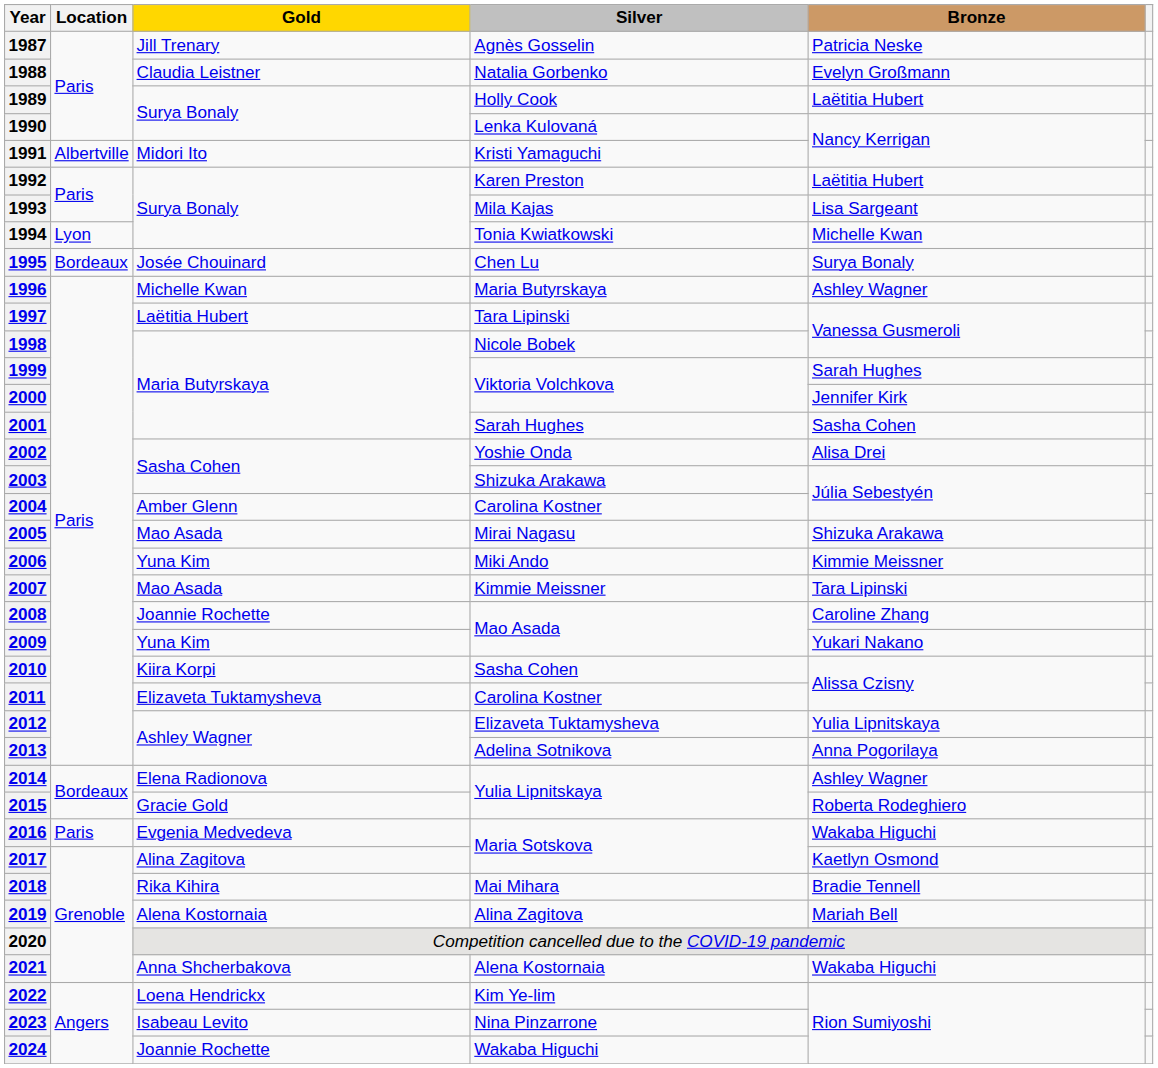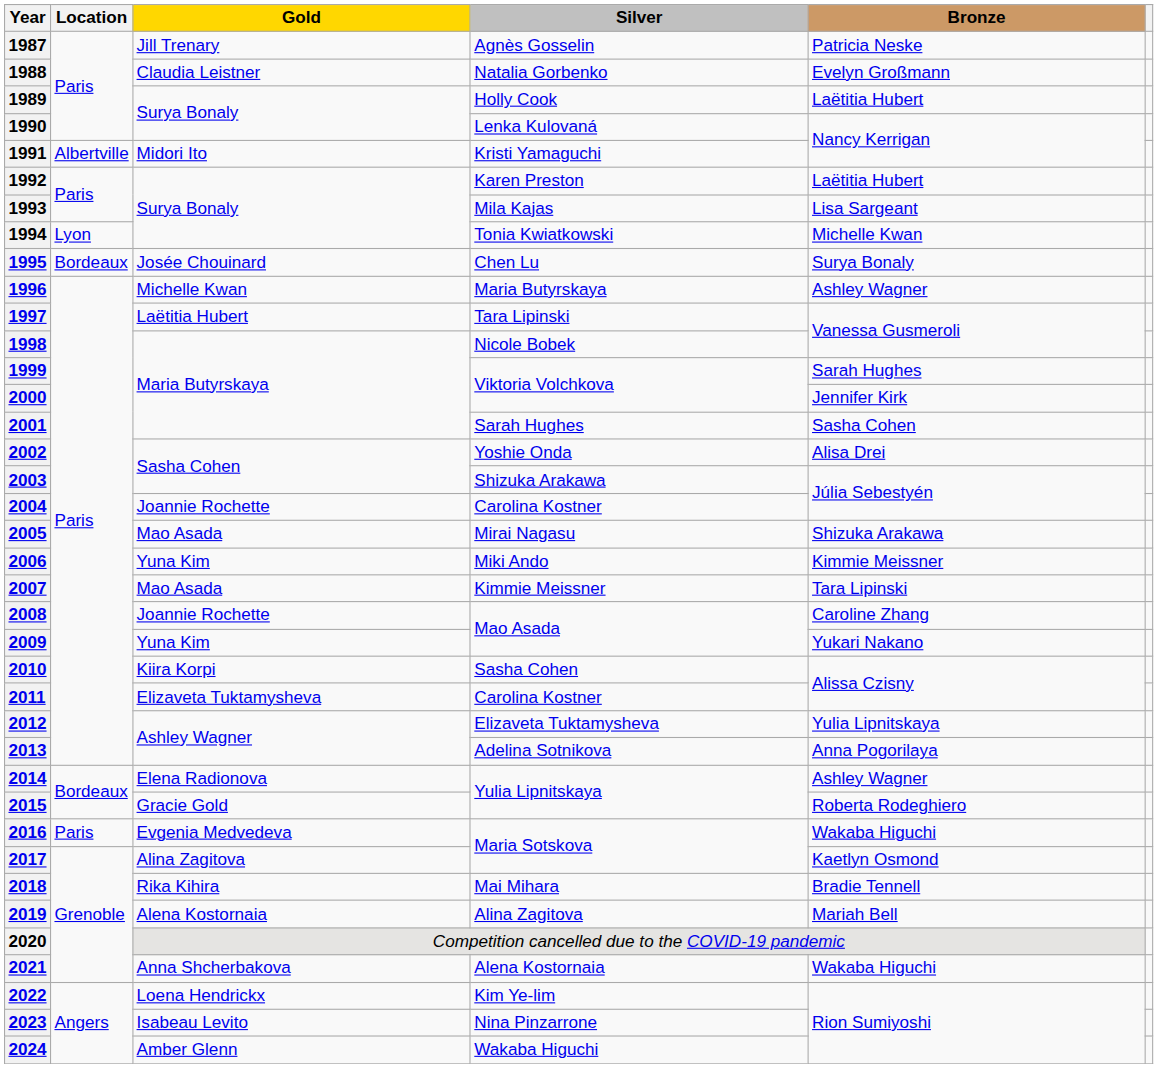 <table class="wikitable unsortable" style="text-align:left; width:85%">
 <tr>
 <th scope="col" style="text-align:center">Year</th>
 <th scope="col" style="text-align:center">Location</th>
 <th scope="col" style="text-align:center; width:30%; background:gold">Gold</th>
 <th scope="col" style="text-align:center; width:30%; background:silver">Silver</th>
 <th scope="col" style="text-align:center; width:30%; background:#c96">Bronze</th>
 <th scope="col" style="text-align:center"></th>
 </tr>
 <tr>
 <th scope="row" style="text-align:left">1987</th>
 <td rowspan="4"><a href='#'>Paris</a></td>
 <td> <a href='#'>Jill Trenary</a></td>
 <td> <a href='#'>Agnès Gosselin</a></td>
 <td> <a href='#'>Patricia Neske</a></td>
 <td></td>
 </tr>
 <tr>
 <th scope="row" style="text-align:left">1988</th>
 <td> <a href='#'>Claudia Leistner</a></td>
 <td> <a href='#'>Natalia Gorbenko</a></td>
 <td> <a href='#'>Evelyn Großmann</a></td>
 <td></td>
 </tr>
 <tr>
 <th scope="row" style="text-align:left">1989</th>
 <td rowspan="2"> <a href='#'>Surya Bonaly</a></td>
 <td> <a href='#'>Holly Cook</a></td>
 <td> <a href='#'>Laëtitia Hubert</a></td>
 <td></td>
 </tr>
 <tr>
 <th scope="row" style="text-align:left">1990</th>
 <td> <a href='#'>Lenka Kulovaná</a></td>
 <td rowspan="2"> <a href='#'>Nancy Kerrigan</a></td>
 <td></td>
 </tr>
 <tr>
 <th scope="row" style="text-align:left">1991</th>
 <td><a href='#'>Albertville</a></td>
 <td> <a href='#'>Midori Ito</a></td>
 <td> <a href='#'>Kristi Yamaguchi</a></td>
 <td></td>
 </tr>
 <tr>
 <th scope="row" style="text-align:left">1992</th>
 <td rowspan="2"><a href='#'>Paris</a></td>
 <td rowspan="3"> <a href='#'>Surya Bonaly</a></td>
 <td> <a href='#'>Karen Preston</a></td>
 <td> <a href='#'>Laëtitia Hubert</a></td>
 <td></td>
 </tr>
 <tr>
 <th scope="row" style="text-align:left">1993</th>
 <td> <a href='#'>Mila Kajas</a></td>
 <td> <a href='#'>Lisa Sargeant</a></td>
 <td></td>
 </tr>
 <tr>
 <th scope="row" style="text-align:left">1994</th>
 <td><a href='#'>Lyon</a></td>
 <td> <a href='#'>Tonia Kwiatkowski</a></td>
 <td> <a href='#'>Michelle Kwan</a></td>
 <td></td>
 </tr>
 <tr>
 <th scope="row" style="text-align:left"><a href='#'>1995</a></th>
 <td><a href='#'>Bordeaux</a></td>
 <td> <a href='#'>Josée Chouinard</a></td>
 <td> <a href='#'>Chen Lu</a></td>
 <td> <a href='#'>Surya Bonaly</a></td>
 <td></td>
 </tr>
 <tr>
 <th scope="row" style="text-align:left"><a href='#'>1996</a></th>
 <td rowspan="18"><a href='#'>Paris</a></td>
 <td> <a href='#'>Michelle Kwan</a></td>
 <td> <a href='#'>Maria Butyrskaya</a></td>
 <td> <a href='#'>Ashley Wagner</a></td>
 <td></td>
 </tr>
 <tr>
 <th scope="row" style="text-align:left"><a href='#'>1997</a></th>
 <td> <a href='#'>Laëtitia Hubert</a></td>
 <td> <a href='#'>Tara Lipinski</a></td>
 <td rowspan="2"> <a href='#'>Vanessa Gusmeroli</a></td>
 <td></td>
 </tr>
 <tr>
 <th scope="row" style="text-align:left"><a href='#'>1998</a></th>
 <td rowspan="4"> <a href='#'>Maria Butyrskaya</a></td>
 <td> <a href='#'>Nicole Bobek</a></td>
 <td></td>
 </tr>
 <tr>
 <th scope="row" style="text-align:left"><a href='#'>1999</a></th>
 <td rowspan="2"> <a href='#'>Viktoria Volchkova</a></td>
 <td> <a href='#'>Sarah Hughes</a></td>
 <td></td>
 </tr>
 <tr>
 <th scope="row" style="text-align:left"><a href='#'>2000</a></th>
 <td> <a href='#'>Jennifer Kirk</a></td>
 <td></td>
 </tr>
 <tr>
 <th scope="row" style="text-align:left"><a href='#'>2001</a></th>
 <td> <a href='#'>Sarah Hughes</a></td>
 <td> <a href='#'>Sasha Cohen</a></td>
 <td></td>
 </tr>
 <tr>
 <th scope="row" style="text-align:left"><a href='#'>2002</a></th>
 <td rowspan="2"> <a href='#'>Sasha Cohen</a></td>
 <td> <a href='#'>Yoshie Onda</a></td>
 <td> <a href='#'>Alisa Drei</a></td>
 <td></td>
 </tr>
 <tr>
 <th scope="row" style="text-align:left"><a href='#'>2003</a></th>
 <td> <a href='#'>Shizuka Arakawa</a></td>
 <td rowspan="2"> <a href='#'>Júlia Sebestyén</a></td>
 <td></td>
 </tr>
 <tr>
 <th scope="row" style="text-align:left"><a href='#'>2004</a></th>
-<td> <a href='#'>Amber Glenn</a></td>
+<td> <a href='#'>Joannie Rochette</a></td>
 <td> <a href='#'>Carolina Kostner</a></td>
 <td></td>
 </tr>
 <tr>
 <th scope="row" style="text-align:left"><a href='#'>2005</a></th>
 <td> <a href='#'>Mao Asada</a></td>
 <td> <a href='#'>Mirai Nagasu</a></td>
 <td> <a href='#'>Shizuka Arakawa</a></td>
 <td></td>
 </tr>
 <tr>
 <th scope="row" style="text-align:left"><a href='#'>2006</a></th>
 <td> <a href='#'>Yuna Kim</a></td>
 <td> <a href='#'>Miki Ando</a></td>
 <td> <a href='#'>Kimmie Meissner</a></td>
 <td></td>
 </tr>
 <tr>
 <th scope="row" style="text-align:left"><a href='#'>2007</a></th>
 <td> <a href='#'>Mao Asada</a></td>
 <td> <a href='#'>Kimmie Meissner</a></td>
 <td> <a href='#'>Tara Lipinski</a></td>
 <td></td>
 </tr>
 <tr>
 <th scope="row" style="text-align:left"><a href='#'>2008</a></th>
 <td> <a href='#'>Joannie Rochette</a></td>
 <td rowspan="2"> <a href='#'>Mao Asada</a></td>
 <td> <a href='#'>Caroline Zhang</a></td>
 <td></td>
 </tr>
 <tr>
 <th scope="row" style="text-align:left"><a href='#'>2009</a></th>
 <td> <a href='#'>Yuna Kim</a></td>
 <td> <a href='#'>Yukari Nakano</a></td>
 <td></td>
 </tr>
 <tr>
 <th scope="row" style="text-align:left"><a href='#'>2010</a></th>
 <td> <a href='#'>Kiira Korpi</a></td>
 <td> <a href='#'>Sasha Cohen</a></td>
 <td rowspan="2"> <a href='#'>Alissa Czisny</a></td>
 <td></td>
 </tr>
 <tr>
 <th scope="row" style="text-align:left"><a href='#'>2011</a></th>
 <td> <a href='#'>Elizaveta Tuktamysheva</a></td>
 <td> <a href='#'>Carolina Kostner</a></td>
 <td></td>
 </tr>
 <tr>
 <th scope="row" style="text-align:left"><a href='#'>2012</a></th>
 <td rowspan="2"> <a href='#'>Ashley Wagner</a></td>
 <td> <a href='#'>Elizaveta Tuktamysheva</a></td>
 <td> <a href='#'>Yulia Lipnitskaya</a></td>
 <td></td>
 </tr>
 <tr>
 <th scope="row" style="text-align:left"><a href='#'>2013</a></th>
 <td> <a href='#'>Adelina Sotnikova</a></td>
 <td> <a href='#'>Anna Pogorilaya</a></td>
 <td></td>
 </tr>
 <tr>
 <th scope="row" style="text-align:left"><a href='#'>2014</a></th>
 <td rowspan="2"><a href='#'>Bordeaux</a></td>
 <td> <a href='#'>Elena Radionova</a></td>
 <td rowspan="2"> <a href='#'>Yulia Lipnitskaya</a></td>
 <td> <a href='#'>Ashley Wagner</a></td>
 <td></td>
 </tr>
 <tr>
 <th scope="row" style="text-align:left"><a href='#'>2015</a></th>
 <td> <a href='#'>Gracie Gold</a></td>
 <td> <a href='#'>Roberta Rodeghiero</a></td>
 <td></td>
 </tr>
 <tr>
 <th scope="row" style="text-align:left"><a href='#'>2016</a></th>
 <td><a href='#'>Paris</a></td>
 <td> <a href='#'>Evgenia Medvedeva</a></td>
 <td rowspan="2"> <a href='#'>Maria Sotskova</a></td>
 <td> <a href='#'>Wakaba Higuchi</a></td>
 <td></td>
 </tr>
 <tr>
 <th scope="row" style="text-align:left"><a href='#'>2017</a></th>
 <td rowspan="5"><a href='#'>Grenoble</a></td>
 <td> <a href='#'>Alina Zagitova</a></td>
 <td> <a href='#'>Kaetlyn Osmond</a></td>
 <td></td>
 </tr>
 <tr>
 <th scope="row" style="text-align:left"><a href='#'>2018</a></th>
 <td> <a href='#'>Rika Kihira</a></td>
 <td> <a href='#'>Mai Mihara</a></td>
 <td> <a href='#'>Bradie Tennell</a></td>
 <td></td>
 </tr>
 <tr>
 <th scope="row" style="text-align:left"><a href='#'>2019</a></th>
 <td> <a href='#'>Alena Kostornaia</a></td>
 <td> <a href='#'>Alina Zagitova</a></td>
 <td> <a href='#'>Mariah Bell</a></td>
 <td></td>
 </tr>
 <tr>
 <th scope="row" style="text-align:left">2020</th>
 <td colspan="3" bgcolor="e5e4e2" align="center"><em>Competition cancelled due to the <a href='#'>COVID-19 pandemic</a></em></td>
 <td></td>
 </tr>
 <tr>
 <th scope="row" style="text-align:left"><a href='#'>2021</a></th>
 <td> <a href='#'>Anna Shcherbakova</a></td>
 <td> <a href='#'>Alena Kostornaia</a></td>
 <td> <a href='#'>Wakaba Higuchi</a></td>
 <td></td>
 </tr>
 <tr>
 <th scope="row" style="text-align:left"><a href='#'>2022</a></th>
 <td rowspan="3"><a href='#'>Angers</a></td>
 <td> <a href='#'>Loena Hendrickx</a></td>
 <td> <a href='#'>Kim Ye-lim</a></td>
 <td rowspan="3"> <a href='#'>Rion Sumiyoshi</a></td>
 <td></td>
 </tr>
 <tr>
 <th scope="row" style="text-align:left"><a href='#'>2023</a></th>
 <td> <a href='#'>Isabeau Levito</a></td>
 <td> <a href='#'>Nina Pinzarrone</a></td>
 <td></td>
 </tr>
 <tr>
 <th scope="row" style="text-align:left"><a href='#'>2024</a></th>
-<td> <a href='#'>Joannie Rochette</a></td>
+<td> <a href='#'>Amber Glenn</a></td>
 <td> <a href='#'>Wakaba Higuchi</a></td>
 <td></td>
 </tr>
 </table>
